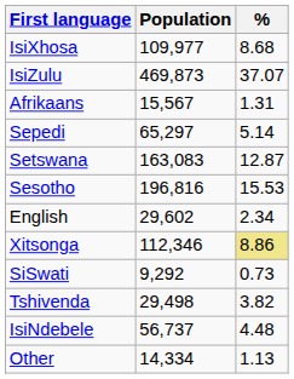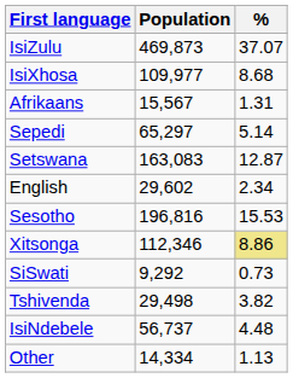 <table class="wikitable">
 <tr>
 <th><a href='#'>First language</a></th>
 <th>Population</th>
 <th>%</th>
 </tr>
 <tr>
+<td><a href='#'>IsiZulu</a></td>
+<td>469,873</td>
+<td>37.07</td>
+</tr>
+<tr>
 <td><a href='#'>IsiXhosa</a></td>
 <td>109,977</td>
 <td>8.68</td>
-</tr>
-<tr>
-<td><a href='#'>IsiZulu</a></td>
-<td>469,873</td>
-<td>37.07</td>
 </tr>
 <tr>
 <td><a href='#'>Afrikaans</a></td>
 <td>15,567</td>
 <td>1.31</td>
 </tr>
 <tr>
 <td><a href='#'>Sepedi</a></td>
 <td>65,297</td>
 <td>5.14</td>
 </tr>
 <tr>
 <td><a href='#'>Setswana</a></td>
 <td>163,083</td>
 <td>12.87</td>
 </tr>
 <tr>
+<td>English</td>
+<td>29,602</td>
+<td>2.34</td>
+</tr>
+<tr>
 <td><a href='#'>Sesotho</a></td>
 <td>196,816</td>
 <td>15.53</td>
-</tr>
-<tr>
-<td>English</td>
-<td>29,602</td>
-<td>2.34</td>
 </tr>
 <tr>
 <td><a href='#'>Xitsonga</a></td>
 <td>112,346</td>
 <td style="background: khaki;">8.86</td>
 </tr>
 <tr>
 <td><a href='#'>SiSwati</a></td>
 <td>9,292</td>
 <td>0.73</td>
 </tr>
 <tr>
 <td><a href='#'>Tshivenda</a></td>
 <td>29,498</td>
 <td>3.82</td>
 </tr>
 <tr>
 <td><a href='#'>IsiNdebele</a></td>
 <td>56,737</td>
 <td>4.48</td>
 </tr>
 <tr>
 <td><a href='#'>Other</a></td>
 <td>14,334</td>
 <td>1.13</td>
 </tr>
 </table>
